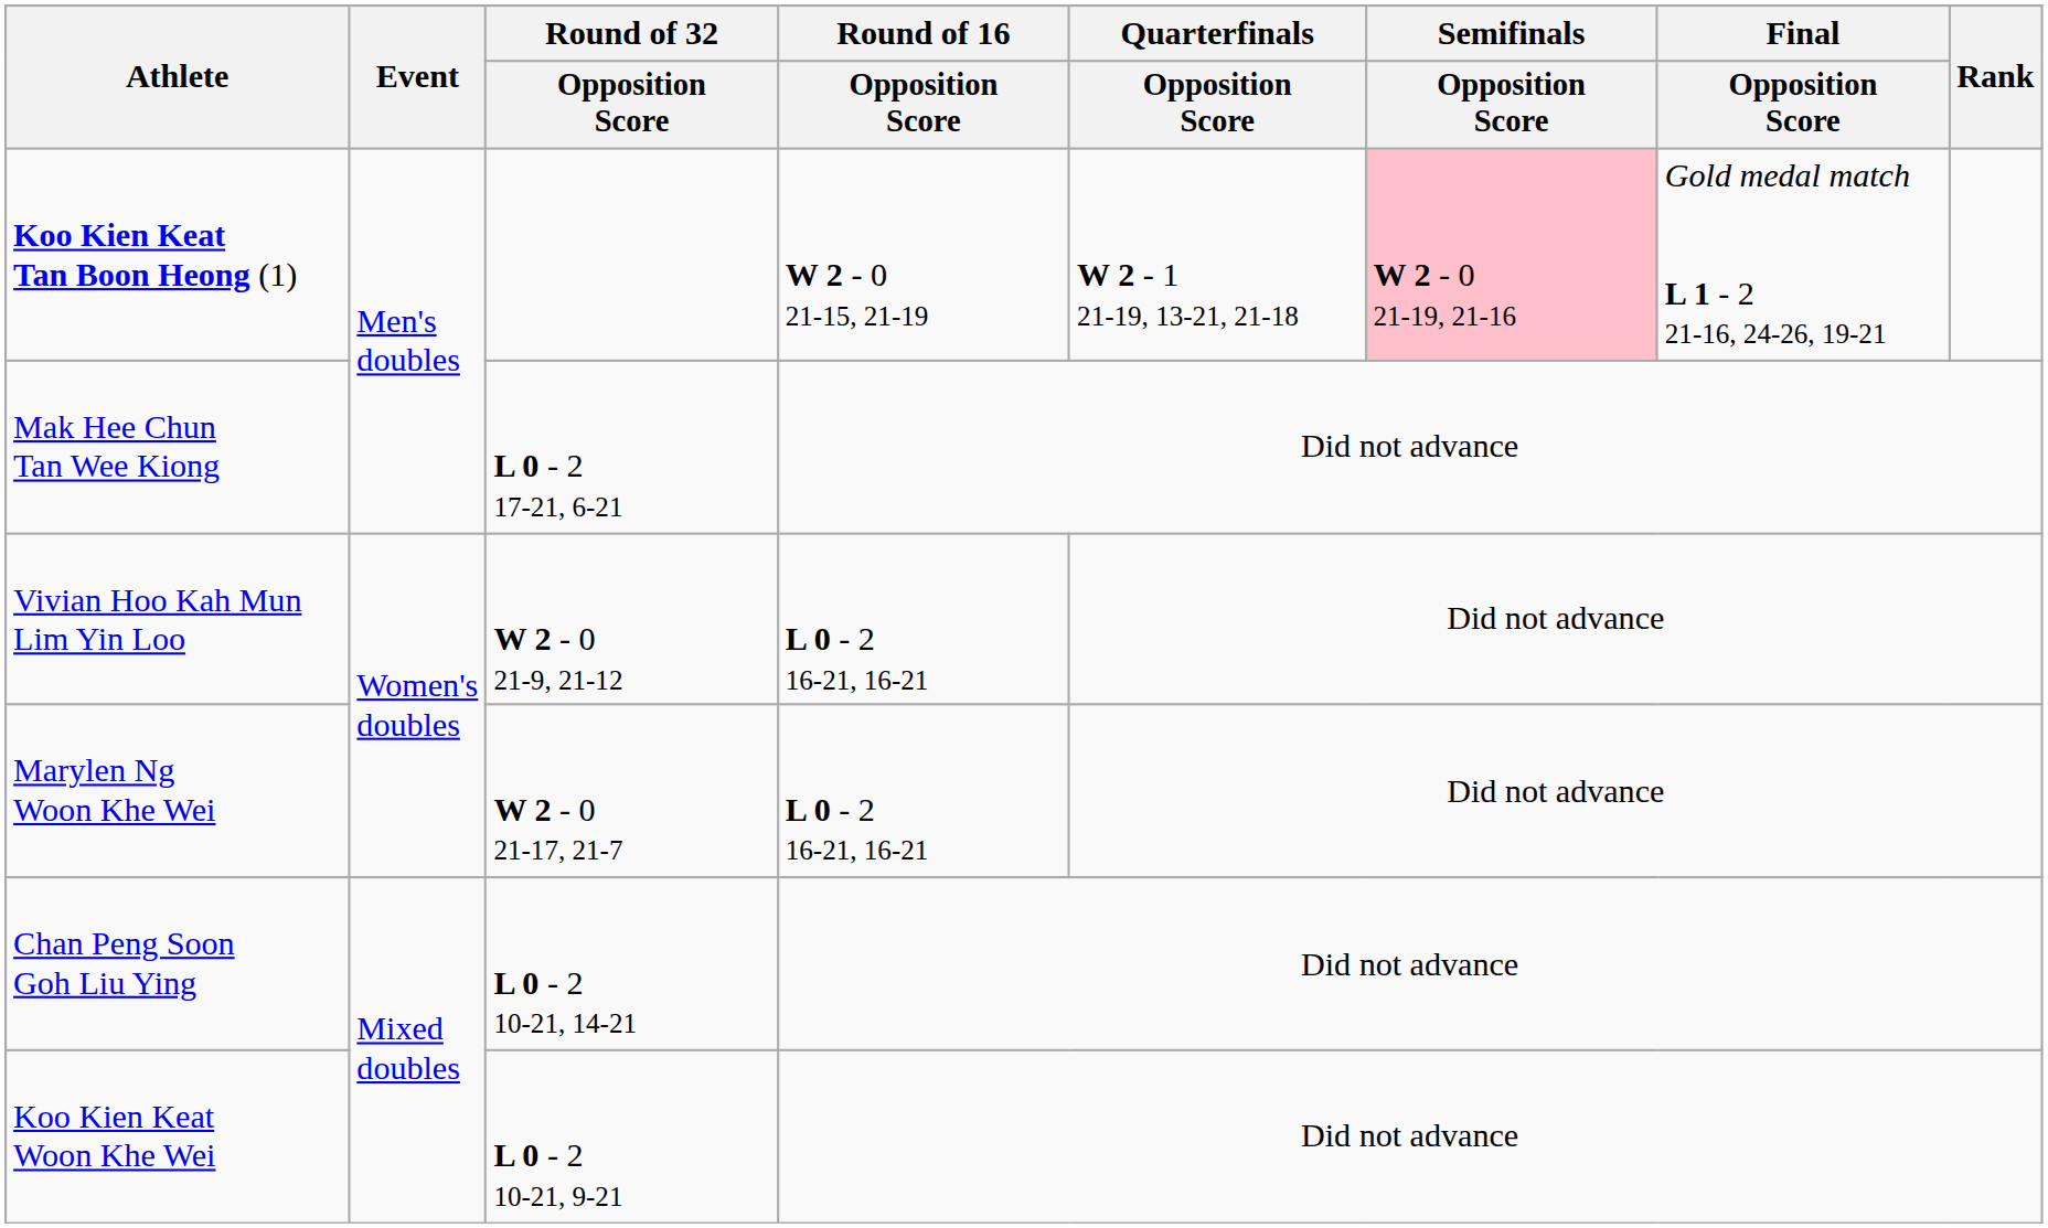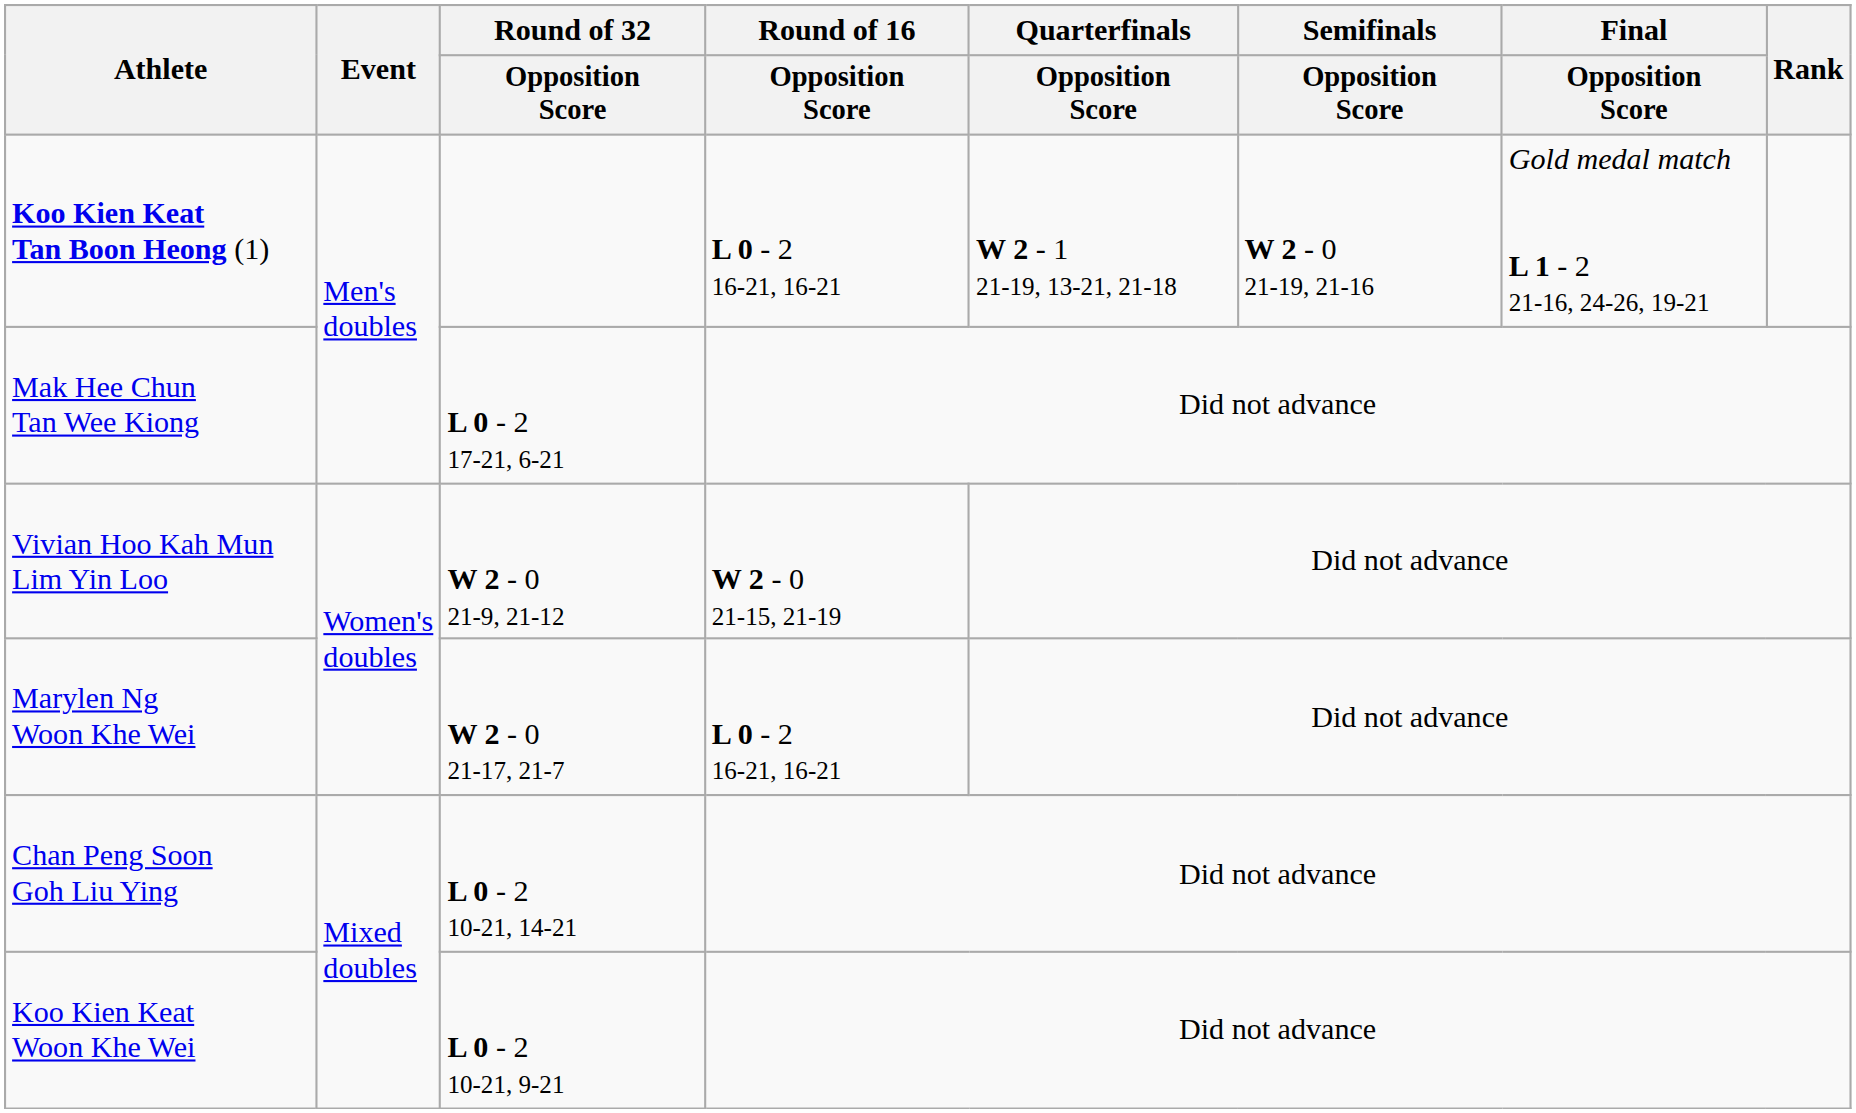 <table class=wikitable width="100%" style="text-align:center; font-size:90%">
 <tr>
 <th rowspan=2 width="18%">Athlete</th>
 <th rowspan=2 width="5%">Event</th>
 <th width="15%">Round of 32</th>
 <th width="15%">Round of 16</th>
 <th width="15%">Quarterfinals</th>
 <th width="15%">Semifinals</th>
 <th width="15%">Final</th>
 <th rowspan=2>Rank</th>
 </tr>
 <tr style="font-size:95%">
 <th>Opposition<br>Score</th>
 <th>Opposition<br>Score</th>
 <th>Opposition<br>Score</th>
 <th>Opposition<br>Score</th>
 <th>Opposition<br>Score</th>
 </tr>
 <tr>
 <td align=left><strong><a href='#'>Koo Kien Keat</a><br><a href='#'>Tan Boon Heong</a></strong> (1)</td>
 <td align=left rowspan=2><a href='#'>Men's doubles</a></td>
 <td></td>
-<td align=left><br><br><strong>W 2</strong> - 0<br><small>21-15, 21-19</small></td>
+<td align=left><br><br><strong>L 0</strong> - 2<br><small>16-21, 16-21</small></td>
 <td align=left><br><br><strong>W 2</strong> - 1<br><small>21-19, 13-21, 21-18</small></td>
-<td align=left style="background: pink;"><br><br><strong>W 2</strong> - 0<br><small>21-19, 21-16</small></td>
+<td align=left><br><br><strong>W 2</strong> - 0<br><small>21-19, 21-16</small></td>
 <td align=left><em>Gold medal match</em><br><br><br><strong>L 1</strong> - 2<br><small>21-16, 24-26, 19-21</small></td>
 <td></td>
 </tr>
 <tr>
 <td align=left><a href='#'>Mak Hee Chun</a><br><a href='#'>Tan Wee Kiong</a></td>
 <td align=left><br><br><strong>L 0</strong> - 2<br><small>17-21, 6-21</small></td>
 <td colspan=5>Did not advance</td>
 </tr>
 <tr>
 <td align=left><a href='#'>Vivian Hoo Kah Mun</a><br><a href='#'>Lim Yin Loo</a></td>
 <td align=left rowspan=2><a href='#'>Women's doubles</a></td>
 <td align=left><br><br><strong>W 2</strong> - 0<br><small>21-9, 21-12</small></td>
-<td align=left><br><br><strong>L 0</strong> - 2<br><small>16-21, 16-21</small></td>
+<td align=left><br><br><strong>W 2</strong> - 0<br><small>21-15, 21-19</small></td>
 <td colspan=4>Did not advance</td>
 </tr>
 <tr>
 <td align=left><a href='#'>Marylen Ng</a><br><a href='#'>Woon Khe Wei</a></td>
 <td align=left><br><br><strong>W 2</strong> - 0<br><small>21-17, 21-7</small></td>
 <td align=left><br><br><strong>L 0</strong> - 2<br><small>16-21, 16-21</small></td>
 <td colspan=4>Did not advance</td>
 </tr>
 <tr>
 <td align=left><a href='#'>Chan Peng Soon</a><br><a href='#'>Goh Liu Ying</a></td>
 <td align=left rowspan=2><a href='#'>Mixed doubles</a></td>
 <td align=left><br><br><strong>L 0</strong> - 2<br><small>10-21, 14-21</small></td>
 <td colspan=5>Did not advance</td>
 </tr>
 <tr>
 <td align=left><a href='#'>Koo Kien Keat</a><br><a href='#'>Woon Khe Wei</a></td>
 <td align=left><br><br><strong>L 0</strong> - 2<br><small>10-21, 9-21</small></td>
 <td colspan=5>Did not advance</td>
 </tr>
 </table>
